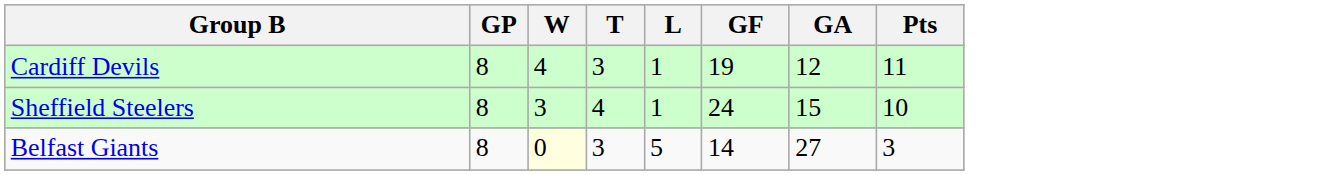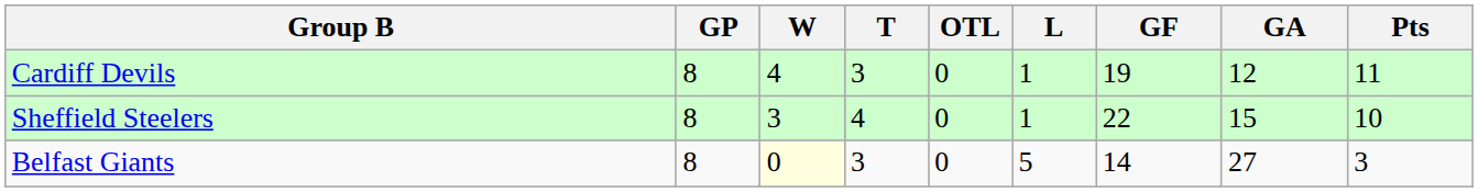 <table class="wikitable">
 <tr>
 <th width="40%">Group B</th>
 <th width="5%">GP</th>
 <th width="5%">W</th>
 <th width="5%">T</th>
+<th width="5%">OTL</th>
 <th width="5%">L</th>
 <th width="7.5%">GF</th>
 <th width="7.5%">GA</th>
 <th width="7.5%">Pts</th>
 </tr>
 <tr bgcolor="#CCFFCC">
 <td><a href='#'>Cardiff Devils</a></td>
 <td>8</td>
 <td>4</td>
 <td>3</td>
+<td>0</td>
 <td>1</td>
 <td>19</td>
 <td>12</td>
 <td>11</td>
 </tr>
 <tr bgcolor="#CCFFCC">
 <td><a href='#'>Sheffield Steelers</a></td>
 <td>8</td>
 <td>3</td>
 <td>4</td>
+<td>0</td>
 <td>1</td>
-<td>24</td>
+<td>22</td>
 <td>15</td>
 <td>10</td>
 </tr>
 <tr>
 <td><a href='#'>Belfast Giants</a></td>
 <td>8</td>
 <td style="background: lightyellow;">0</td>
 <td>3</td>
+<td>0</td>
 <td>5</td>
 <td>14</td>
 <td>27</td>
 <td>3</td>
 </tr>
 </table>
